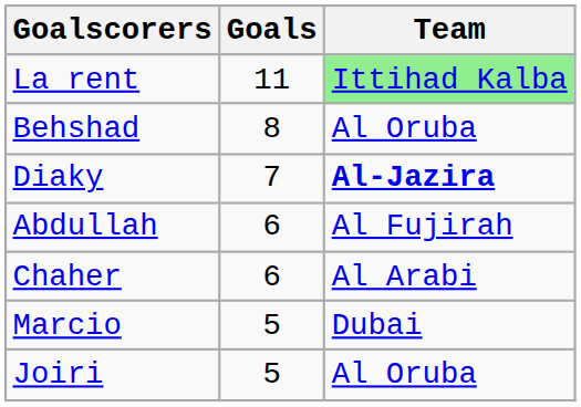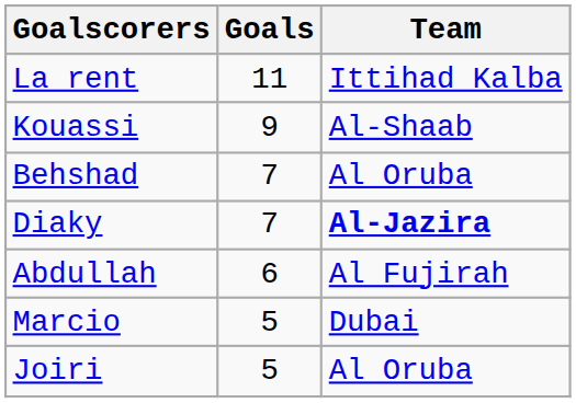 <table class="wikitable sortable">
 <tr>
 <th>Goalscorers</th>
 <th>Goals</th>
 <th>Team</th>
 </tr>
 <tr>
 <td> <a href='#'>La rent</a></td>
 <td style="text-align:center;">11</td>
-<td style="background: lightgreen;"><a href='#'>Ittihad Kalba</a></td>
+<td><a href='#'>Ittihad Kalba</a></td>
+</tr>
+<tr>
+<td> <a href='#'>Kouassi</a></td>
+<td style="text-align:center;">9</td>
+<td><a href='#'>Al-Shaab</a></td>
 </tr>
 <tr>
 <td> <a href='#'>Behshad</a></td>
-<td style="text-align:center;">8</td>
+<td style="text-align:center;">7</td>
 <td><a href='#'>Al Oruba</a></td>
 </tr>
 <tr>
 <td> <a href='#'>Diaky</a></td>
 <td style="text-align:center;">7</td>
 <td><strong><a href='#'>Al-Jazira</a></strong></td>
 </tr>
 <tr>
 <td> <a href='#'>Abdullah</a></td>
 <td style="text-align:center;">6</td>
 <td><a href='#'>Al Fujirah</a></td>
 </tr>
 <tr>
-<td> <a href='#'>Chaher</a></td>
-<td style="text-align:center;">6</td>
-<td><a href='#'>Al Arabi</a></td>
-</tr>
-<tr>
 <td> <a href='#'>Marcio</a></td>
 <td style="text-align:center;">5</td>
 <td><a href='#'>Dubai</a></td>
 </tr>
 <tr>
 <td> <a href='#'>Joiri</a></td>
 <td style="text-align:center;">5</td>
 <td><a href='#'>Al Oruba</a></td>
 </tr>
 </table>
